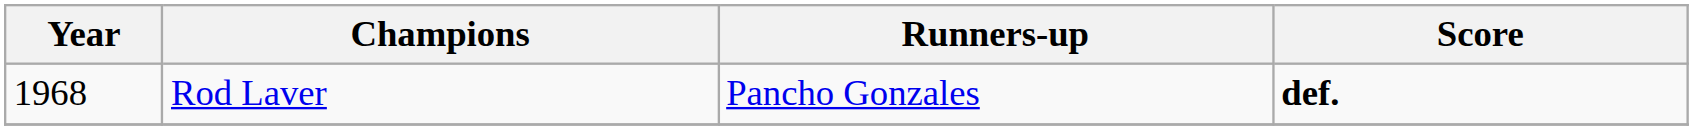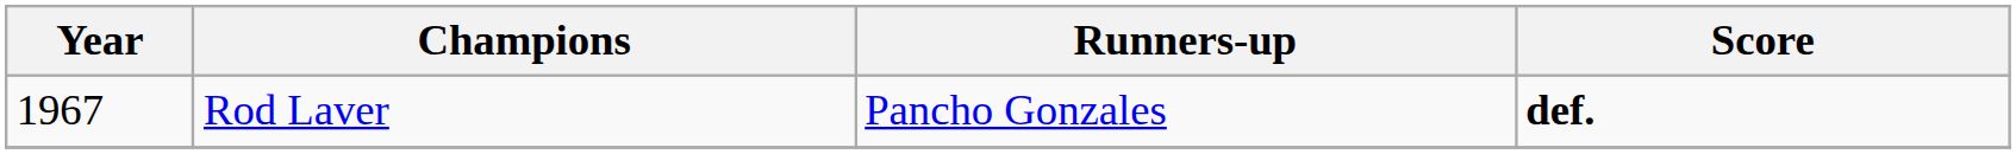 <table class="wikitable" style="font-size:98%;">
 <tr>
 <th style="width:60px;">Year</th>
 <th style="width:230px;">Champions</th>
 <th style="width:230px;">Runners-up</th>
 <th style="width:170px;">Score</th>
 </tr>
 <tr>
-<td>1968</td>
+<td>1967</td>
 <td> <a href='#'>Rod Laver</a></td>
 <td> <a href='#'>Pancho Gonzales</a></td>
 <td><strong>def.</strong></td>
 </tr>
 <tr>
 </tr>
 </table>
